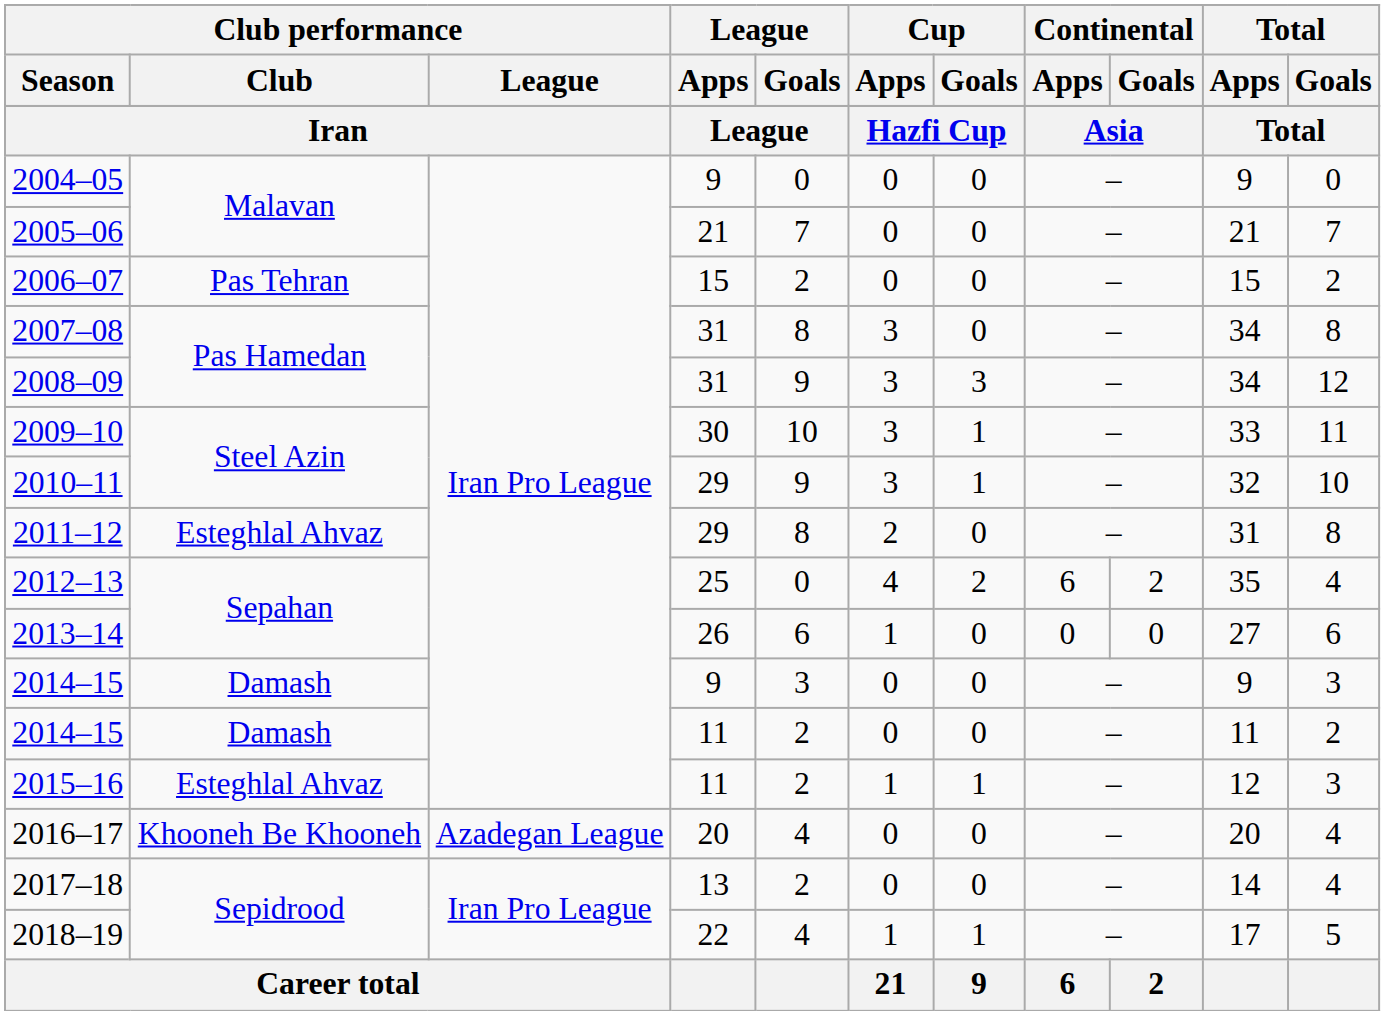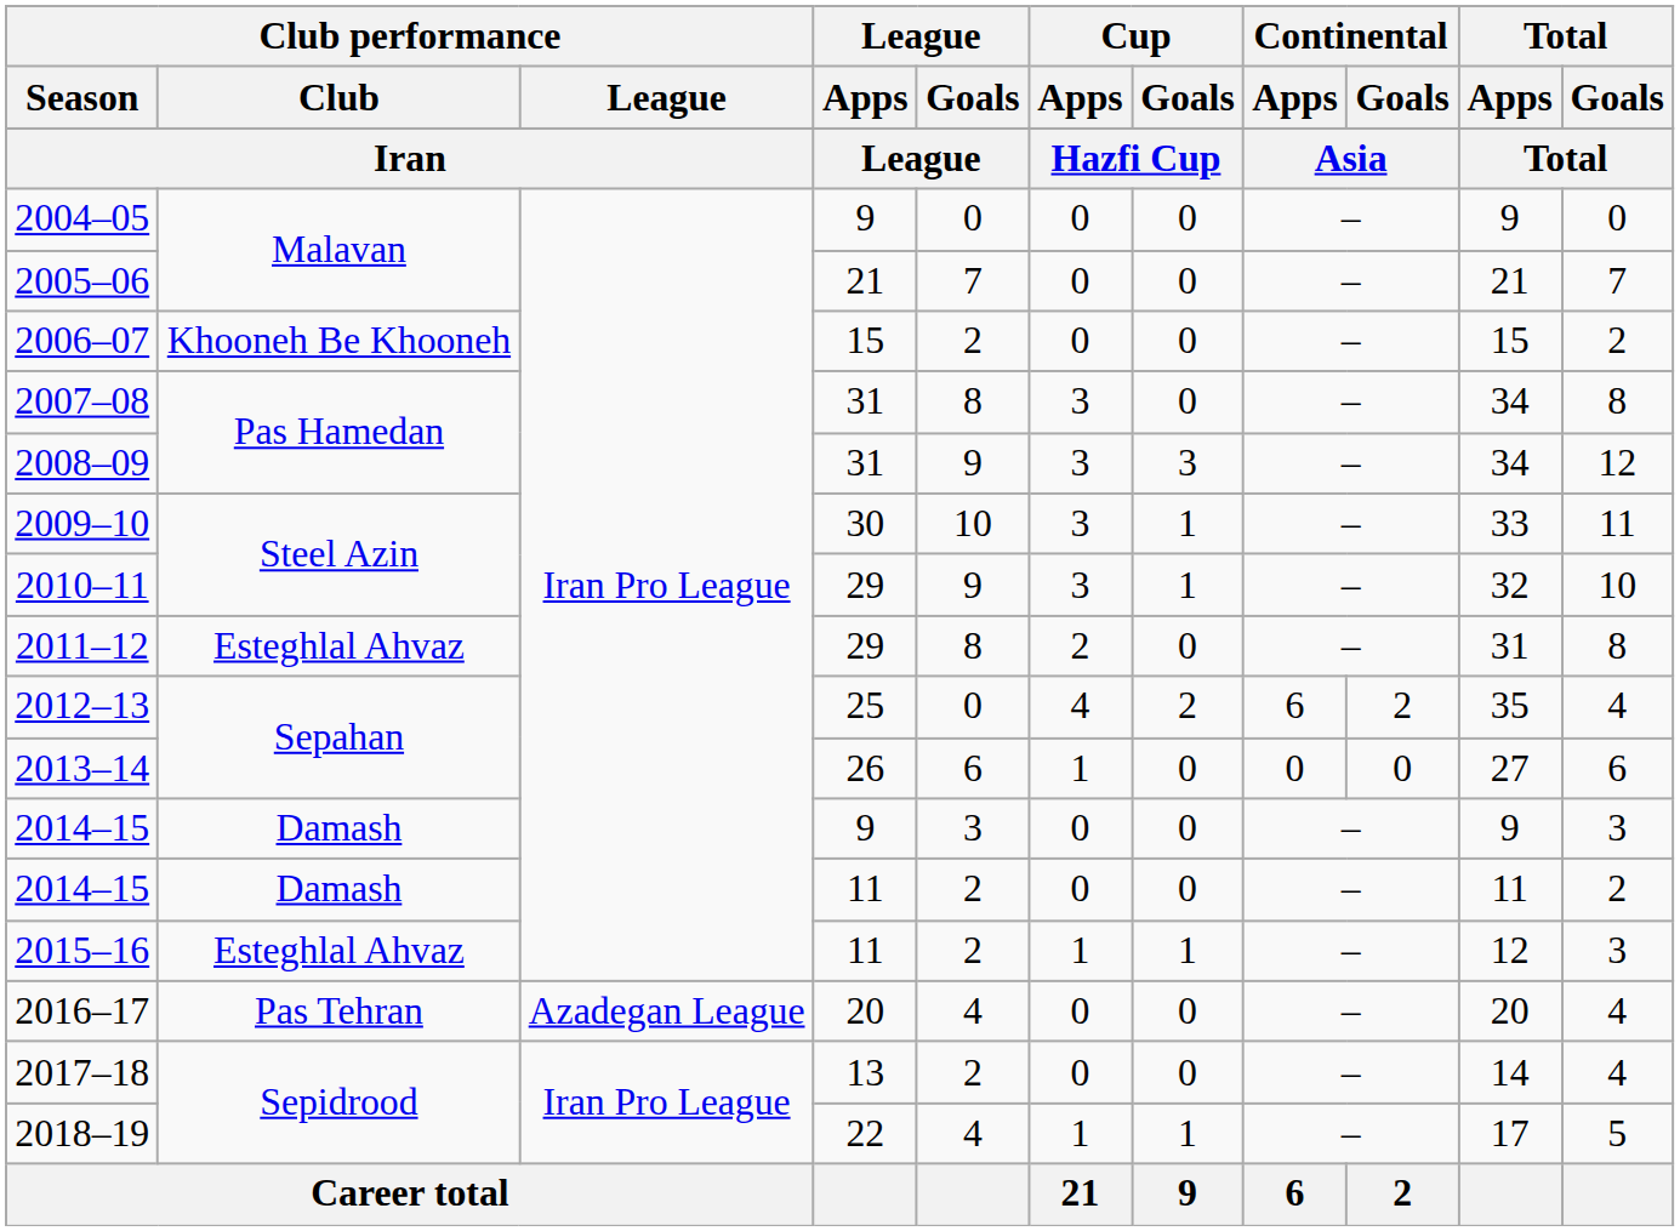 <table class="wikitable" style="text-align:center">
 <tr>
 <th colspan=3>Club performance</th>
 <th colspan=2>League</th>
 <th colspan=2>Cup</th>
 <th colspan=2>Continental</th>
 <th colspan=2>Total</th>
 </tr>
 <tr>
 <th>Season</th>
 <th>Club</th>
 <th>League</th>
 <th>Apps</th>
 <th>Goals</th>
 <th>Apps</th>
 <th>Goals</th>
 <th>Apps</th>
 <th>Goals</th>
 <th>Apps</th>
 <th>Goals</th>
 </tr>
 <tr>
 </tr>
 <tr>
 <th colspan=3>Iran</th>
 <th colspan=2>League</th>
 <th colspan=2><a href='#'>Hazfi Cup</a></th>
 <th colspan=2><a href='#'>Asia</a></th>
 <th colspan=2>Total</th>
 </tr>
 <tr>
 <td><a href='#'>2004–05</a></td>
 <td rowspan="2"><a href='#'>Malavan</a></td>
 <td rowspan="13"><a href='#'>Iran Pro League</a></td>
 <td>9</td>
 <td>0</td>
 <td>0</td>
 <td>0</td>
 <td colspan="2">–</td>
 <td>9</td>
 <td>0</td>
 </tr>
 <tr>
 <td><a href='#'>2005–06</a></td>
 <td>21</td>
 <td>7</td>
 <td>0</td>
 <td>0</td>
 <td colspan="2">–</td>
 <td>21</td>
 <td>7</td>
 </tr>
 <tr>
 <td><a href='#'>2006–07</a></td>
-<td rowspan="1"><a href='#'>Pas Tehran</a></td>
+<td><a href='#'>Khooneh Be Khooneh</a></td>
 <td>15</td>
 <td>2</td>
 <td>0</td>
 <td>0</td>
 <td colspan="2">–</td>
 <td>15</td>
 <td>2</td>
 </tr>
 <tr>
 <td><a href='#'>2007–08</a></td>
 <td rowspan="2"><a href='#'>Pas Hamedan</a></td>
 <td>31</td>
 <td>8</td>
 <td>3</td>
 <td>0</td>
 <td colspan="2">–</td>
 <td>34</td>
 <td>8</td>
 </tr>
 <tr>
 <td><a href='#'>2008–09</a></td>
 <td>31</td>
 <td>9</td>
 <td>3</td>
 <td>3</td>
 <td colspan="2">–</td>
 <td>34</td>
 <td>12</td>
 </tr>
 <tr>
 <td><a href='#'>2009–10</a></td>
 <td rowspan="2"><a href='#'>Steel Azin</a></td>
 <td>30</td>
 <td>10</td>
 <td>3</td>
 <td>1</td>
 <td colspan="2">–</td>
 <td>33</td>
 <td>11</td>
 </tr>
 <tr>
 <td><a href='#'>2010–11</a></td>
 <td>29</td>
 <td>9</td>
 <td>3</td>
 <td>1</td>
 <td colspan="2">–</td>
 <td>32</td>
 <td>10</td>
 </tr>
 <tr>
 <td><a href='#'>2011–12</a></td>
 <td rowspan="1"><a href='#'>Esteghlal Ahvaz</a></td>
 <td>29</td>
 <td>8</td>
 <td>2</td>
 <td>0</td>
 <td colspan="2">–</td>
 <td>31</td>
 <td>8</td>
 </tr>
 <tr>
 <td><a href='#'>2012–13</a></td>
 <td rowspan="2"><a href='#'>Sepahan</a></td>
 <td>25</td>
 <td>0</td>
 <td>4</td>
 <td>2</td>
 <td>6</td>
 <td>2</td>
 <td>35</td>
 <td>4</td>
 </tr>
 <tr>
 <td><a href='#'>2013–14</a></td>
 <td>26</td>
 <td>6</td>
 <td>1</td>
 <td>0</td>
 <td>0</td>
 <td>0</td>
 <td>27</td>
 <td>6</td>
 </tr>
 <tr>
 <td><a href='#'>2014–15</a></td>
 <td rowspan="1"><a href='#'>Damash</a></td>
 <td>9</td>
 <td>3</td>
 <td>0</td>
 <td>0</td>
 <td colspan="2">–</td>
 <td>9</td>
 <td>3</td>
 </tr>
 <tr>
 <td><a href='#'>2014–15</a></td>
 <td rowspan="1"><a href='#'>Damash</a></td>
 <td>11</td>
 <td>2</td>
 <td>0</td>
 <td>0</td>
 <td colspan="2">–</td>
 <td>11</td>
 <td>2</td>
 </tr>
 <tr>
 <td><a href='#'>2015–16</a></td>
 <td rowspan="1"><a href='#'>Esteghlal Ahvaz</a></td>
 <td>11</td>
 <td>2</td>
 <td>1</td>
 <td>1</td>
 <td colspan="2">–</td>
 <td>12</td>
 <td>3</td>
 </tr>
 <tr>
 <td>2016–17</td>
-<td><a href='#'>Khooneh Be Khooneh</a></td>
+<td rowspan="1"><a href='#'>Pas Tehran</a></td>
 <td><a href='#'>Azadegan League</a></td>
 <td>20</td>
 <td>4</td>
 <td>0</td>
 <td>0</td>
 <td colspan="2">–</td>
 <td>20</td>
 <td>4</td>
 </tr>
 <tr>
 <td>2017–18</td>
 <td rowspan="2"><a href='#'>Sepidrood</a></td>
 <td rowspan="2"><a href='#'>Iran Pro League</a></td>
 <td>13</td>
 <td>2</td>
 <td>0</td>
 <td>0</td>
 <td colspan="2">–</td>
 <td>14</td>
 <td>4</td>
 </tr>
 <tr>
 <td>2018–19</td>
 <td>22</td>
 <td>4</td>
 <td>1</td>
 <td>1</td>
 <td colspan="2">–</td>
 <td>17</td>
 <td>5</td>
 </tr>
 <tr>
 <th colspan="3">Career total</th>
 <th></th>
 <th></th>
 <th>21</th>
 <th>9</th>
 <th>6</th>
 <th>2</th>
 <th></th>
 <th></th>
 </tr>
 </table>
